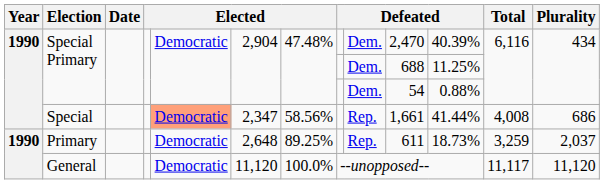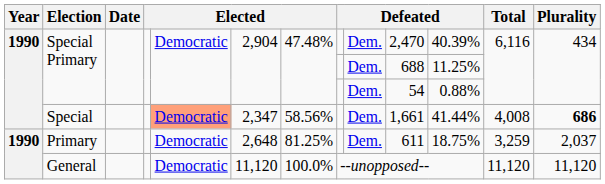 <table class=wikitable>
 <tr>
 <th>Year</th>
 <th>Election</th>
 <th>Date</th>
 <th ! colspan="4">Elected</th>
 <th ! colspan="4">Defeated</th>
 <th>Total</th>
 <th>Plurality</th>
 </tr>
 <tr>
 <th rowspan="4" valign="top">1990<br></th>
 <td rowspan="3" valign="top">Special<br>Primary</td>
 <td rowspan="3" valign="top"></td>
 <td rowspan="3" valign="top"></td>
 <td rowspan="3" valign="top" ><a href='#'>Democratic</a></td>
 <td rowspan="3" valign="top" align="right">2,904</td>
 <td rowspan="3" valign="top" align="right">47.48%</td>
 <td valign="top"></td>
 <td valign="top" ><a href='#'>Dem.</a></td>
 <td valign="top" align="right">2,470</td>
 <td valign="top" align="right">40.39%</td>
 <td rowspan="3" valign="top" align="right">6,116</td>
 <td rowspan="3" valign="top" align="right">434</td>
 </tr>
 <tr>
 <td valign="top"></td>
 <td valign="top" ><a href='#'>Dem.</a></td>
 <td valign="top" align="right">688</td>
 <td valign="top" align="right">11.25%</td>
 </tr>
 <tr>
 <td valign="top"></td>
 <td valign="top" ><a href='#'>Dem.</a></td>
 <td valign="top" align="right">54</td>
 <td valign="top" align="right">0.88%</td>
 </tr>
 <tr>
 <td valign="top">Special</td>
 <td valign="top"></td>
 <td valign="top"></td>
 <td valign="top"  style="background: lightsalmon;"><a href='#'>Democratic</a></td>
 <td valign="top" align="right">2,347</td>
 <td valign="top" align="right">58.56%</td>
 <td valign="top"></td>
-<td valign="top" ><a href='#'>Rep.</a></td>
+<td valign="top" ><a href='#'>Dem.</a></td>
 <td valign="top" align="right">1,661</td>
 <td valign="top" align="right">41.44%</td>
 <td valign="top" align="right">4,008</td>
-<td valign="top" align="right">686</td>
+<td valign="top" align="right"><strong>686</strong></td>
 </tr>
 <tr>
 <th rowspan="2" valign="top">1990</th>
 <td valign="top">Primary</td>
 <td valign="top"></td>
 <td valign="top"></td>
 <td valign="top" ><a href='#'>Democratic</a></td>
 <td valign="top" align="right">2,648</td>
-<td valign="top" align="right">89.25%</td>
+<td valign="top" align="right">81.25%</td>
 <td valign="top"></td>
-<td valign="top" ><a href='#'>Rep.</a></td>
+<td valign="top" ><a href='#'>Dem.</a></td>
 <td valign="top" align="right">611</td>
-<td valign="top" align="right">18.73%</td>
+<td valign="top" align="right">18.75%</td>
 <td valign="top" align="right">3,259</td>
 <td valign="top" align="right">2,037</td>
 </tr>
 <tr>
 <td valign="top">General</td>
 <td valign="top"></td>
 <td valign="top"></td>
 <td valign="top" ><a href='#'>Democratic</a></td>
 <td valign="top" align="right">11,120</td>
 <td valign="top" align="right">100.0%</td>
 <td valign="top" colspan="4"><em>--unopposed--</em></td>
-<td valign="top" align="right">11,117</td>
+<td valign="top" align="right">11,120</td>
 <td valign="top" align="right">11,120</td>
 </tr>
 </table>
